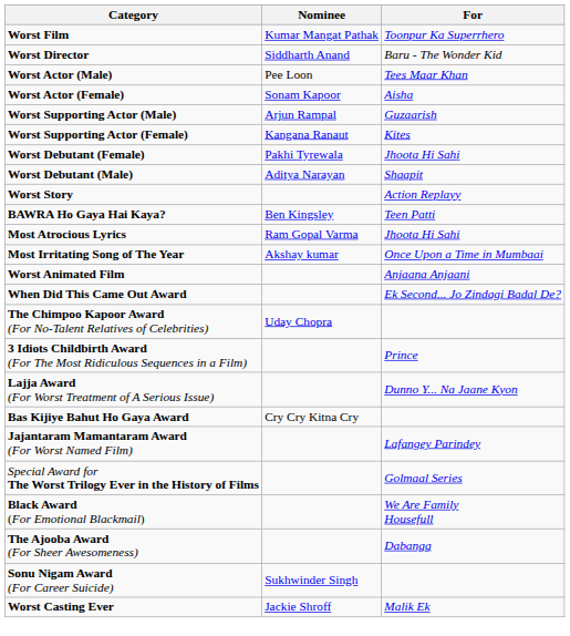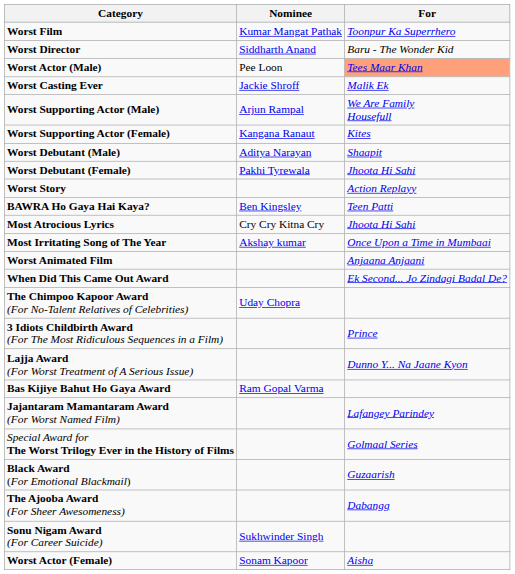 <table class="wikitable">
 <tr style="background:#b0c4de; text-align:center;">
 <th>Category</th>
 <th>Nominee</th>
 <th>For</th>
 </tr>
 <tr>
 <td><strong>Worst Film</strong></td>
 <td><a href='#'>Kumar Mangat Pathak</a></td>
 <td><em><a href='#'>Toonpur Ka Superrhero</a></em></td>
 </tr>
 <tr>
 <td><strong>Worst Director</strong></td>
 <td><a href='#'>Siddharth Anand</a></td>
 <td><em>Baru - The Wonder Kid</em></td>
 </tr>
 <tr>
 <td><strong>Worst Actor (Male)</strong></td>
 <td>Pee Loon</td>
-<td><em><a href='#'>Tees Maar Khan</a></em></td>
+<td style="background: lightsalmon;"><em><a href='#'>Tees Maar Khan</a></em></td>
 </tr>
 <tr>
-<td><strong>Worst Actor (Female)</strong></td>
-<td><a href='#'>Sonam Kapoor</a></td>
-<td><em><a href='#'>Aisha</a></em></td>
+<td><strong>Worst Casting Ever</strong></td>
+<td><a href='#'>Jackie Shroff</a></td>
+<td><em><a href='#'>Malik Ek</a></em></td>
 </tr>
 <tr>
 <td><strong>Worst Supporting Actor (Male)</strong></td>
 <td><a href='#'>Arjun Rampal</a></td>
-<td><em><a href='#'>Guzaarish</a></em></td>
+<td><em><a href='#'>We Are Family</a></em><br><em><a href='#'>Housefull</a></em></td>
 </tr>
 <tr>
 <td><strong>Worst Supporting Actor (Female)</strong></td>
 <td><a href='#'>Kangana Ranaut</a></td>
 <td><em><a href='#'>Kites</a></em></td>
 </tr>
 <tr>
+<td><strong>Worst Debutant (Male)</strong></td>
+<td><a href='#'>Aditya Narayan</a></td>
+<td><em><a href='#'>Shaapit</a></em></td>
+</tr>
+<tr>
 <td><strong>Worst Debutant (Female)</strong></td>
 <td><a href='#'>Pakhi Tyrewala</a></td>
 <td><em><a href='#'>Jhoota Hi Sahi</a></em></td>
-</tr>
-<tr>
-<td><strong>Worst Debutant (Male)</strong></td>
-<td><a href='#'>Aditya Narayan</a></td>
-<td><em><a href='#'>Shaapit</a></em></td>
 </tr>
 <tr>
 <td><strong>Worst Story</strong></td>
 <td></td>
 <td><em><a href='#'>Action Replayy</a></em></td>
 </tr>
 <tr>
 <td><strong>BAWRA Ho Gaya Hai Kaya?</strong></td>
 <td><a href='#'>Ben Kingsley</a></td>
 <td><em><a href='#'>Teen Patti</a></em></td>
 </tr>
 <tr>
 <td><strong>Most Atrocious Lyrics</strong></td>
-<td><a href='#'>Ram Gopal Varma</a></td>
+<td>Cry Cry Kitna Cry</td>
 <td><em><a href='#'>Jhoota Hi Sahi</a></em></td>
 </tr>
 <tr>
 <td><strong>Most Irritating Song of The Year</strong></td>
 <td><a href='#'>Akshay kumar</a></td>
 <td><em><a href='#'>Once Upon a Time in Mumbaai</a></em></td>
 </tr>
 <tr>
 <td><strong>Worst Animated Film</strong></td>
 <td></td>
 <td><em><a href='#'>Anjaana Anjaani</a></em></td>
 </tr>
 <tr>
 <td><strong>When Did This Came Out Award</strong></td>
 <td></td>
 <td><em><a href='#'>Ek Second... Jo Zindagi Badal De?</a></em></td>
 </tr>
 <tr>
 <td><strong>The Chimpoo Kapoor Award</strong><br><em>(For No-Talent Relatives of Celebrities)</em></td>
 <td><a href='#'>Uday Chopra</a></td>
 <td></td>
 </tr>
 <tr>
 <td><strong>3 Idiots Childbirth Award</strong><br><em>(For The Most Ridiculous Sequences in a Film)</em></td>
 <td></td>
 <td><em><a href='#'>Prince</a></em></td>
 </tr>
 <tr>
 <td><strong>Lajja Award</strong><br><em>(For Worst Treatment of A Serious Issue)</em></td>
 <td></td>
 <td><em><a href='#'>Dunno Y... Na Jaane Kyon</a></em></td>
 </tr>
 <tr>
 <td><strong>Bas Kijiye Bahut Ho Gaya Award</strong></td>
-<td>Cry Cry Kitna Cry</td>
+<td><a href='#'>Ram Gopal Varma</a></td>
 <td></td>
 </tr>
 <tr>
 <td><strong>Jajantaram Mamantaram Award</strong><br><em>(For Worst Named Film)</em></td>
 <td></td>
 <td><em><a href='#'>Lafangey Parindey</a></em></td>
 </tr>
 <tr>
 <td><em>Special Award for</em><br><strong>The Worst Trilogy Ever in the History of Films</strong></td>
 <td></td>
 <td><em><a href='#'>Golmaal Series</a></em></td>
 </tr>
 <tr>
 <td><strong>Black Award</strong><br>(<em>For Emotional Blackmail</em>)</td>
 <td></td>
-<td><em><a href='#'>We Are Family</a></em><br><em><a href='#'>Housefull</a></em></td>
+<td><em><a href='#'>Guzaarish</a></em></td>
 </tr>
 <tr>
 <td><strong>The Ajooba Award</strong><br><em>(For Sheer Awesomeness)</em></td>
 <td></td>
 <td><em><a href='#'>Dabangg</a></em></td>
 </tr>
 <tr>
 <td><strong>Sonu Nigam Award</strong><br><em>(For Career Suicide)</em></td>
 <td><a href='#'>Sukhwinder Singh</a></td>
 <td></td>
 </tr>
 <tr>
-<td><strong>Worst Casting Ever</strong></td>
-<td><a href='#'>Jackie Shroff</a></td>
-<td><em><a href='#'>Malik Ek</a></em></td>
+<td><strong>Worst Actor (Female)</strong></td>
+<td><a href='#'>Sonam Kapoor</a></td>
+<td><em><a href='#'>Aisha</a></em></td>
 </tr>
 </table>
